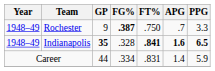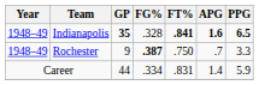 <table class="wikitable sortable" style="font-size:95%; text-align:right;">
 <tr>
 <th>Year</th>
 <th>Team</th>
 <th>GP</th>
 <th>FG%</th>
 <th>FT%</th>
 <th>APG</th>
 <th>PPG</th>
 </tr>
 <tr>
 <td style="text-align:left;"><a href='#'>1948–49</a></td>
+<td style="text-align:left;"><a href='#'>Indianapolis</a></td>
+<td><strong>35</strong></td>
+<td>.328</td>
+<td><strong>.841</strong></td>
+<td><strong>1.6</strong></td>
+<td><strong>6.5</strong></td>
+</tr>
+<tr>
+<td style="text-align:left;"><a href='#'>1948–49</a></td>
 <td style="text-align:left;"><a href='#'>Rochester</a></td>
 <td>9</td>
 <td><strong>.387</strong></td>
 <td>.750</td>
 <td>.7</td>
 <td>3.3</td>
-</tr>
-<tr>
-<td style="text-align:left;"><a href='#'>1948–49</a></td>
-<td style="text-align:left;"><a href='#'>Indianapolis</a></td>
-<td><strong>35</strong></td>
-<td>.328</td>
-<td><strong>.841</strong></td>
-<td><strong>1.6</strong></td>
-<td><strong>6.5</strong></td>
 </tr>
 <tr>
 <td style="text-align:center;" colspan="2">Career</td>
 <td>44</td>
 <td>.334</td>
 <td>.831</td>
 <td>1.4</td>
 <td>5.9</td>
 </tr>
 <tr>
 </tr>
 </table>
